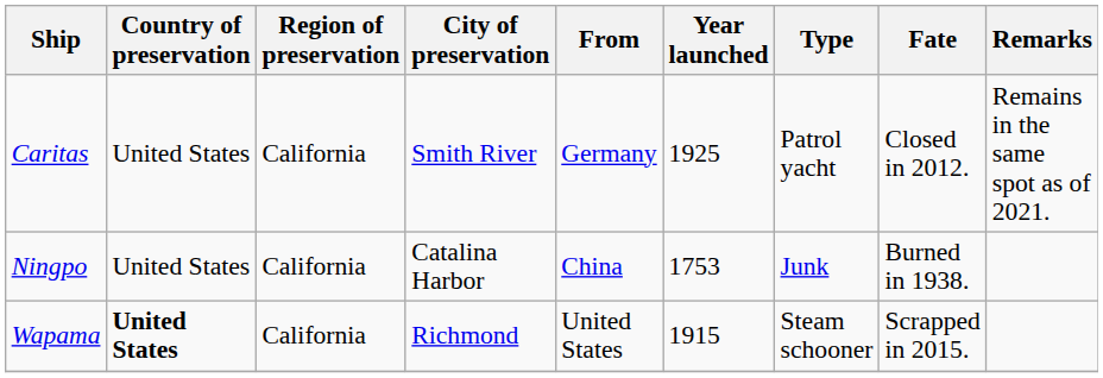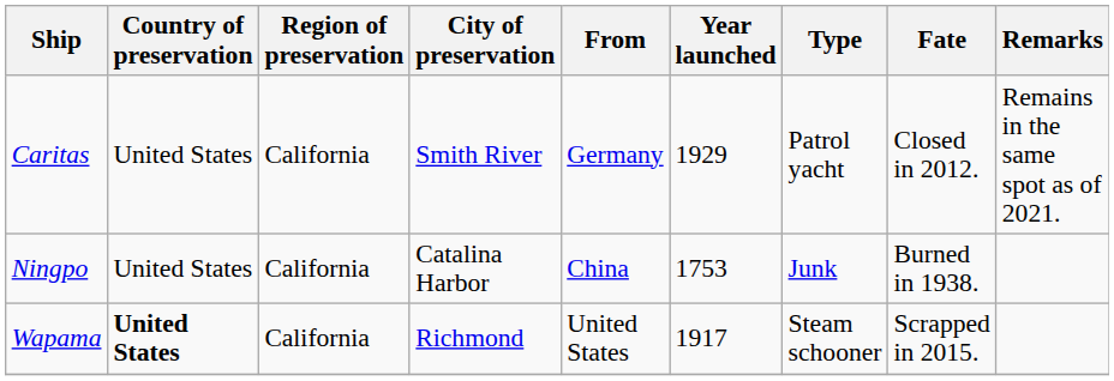 <table class="wikitable sortable">
 <tr>
 <th>Ship</th>
 <th>Country of preservation</th>
 <th>Region of preservation</th>
 <th>City of preservation</th>
 <th>From</th>
 <th>Year launched</th>
 <th>Type</th>
 <th>Fate</th>
 <th>Remarks</th>
 </tr>
 <tr>
 <td><em><a href='#'>Caritas</a></em></td>
 <td>United States</td>
 <td>California</td>
 <td><a href='#'>Smith River</a></td>
 <td><a href='#'>Germany</a><br></td>
-<td>1925</td>
+<td>1929</td>
 <td>Patrol yacht</td>
 <td>Closed in 2012.</td>
 <td>Remains in the same spot as of 2021.</td>
 </tr>
 <tr>
 <td><em><a href='#'>Ningpo</a></em></td>
 <td>United States</td>
 <td>California</td>
 <td>Catalina Harbor</td>
 <td><a href='#'>China</a><br></td>
 <td>1753</td>
 <td><a href='#'>Junk</a></td>
 <td>Burned in 1938.</td>
 <td></td>
 </tr>
 <tr>
 <td><a href='#'><em>Wapama</em></a></td>
 <td><strong>United States</strong></td>
 <td>California</td>
 <td><a href='#'>Richmond</a></td>
 <td>United States<br></td>
-<td>1915</td>
+<td>1917</td>
 <td>Steam schooner</td>
 <td>Scrapped in 2015.</td>
 <td></td>
 </tr>
 <tr>
 </tr>
 </table>
